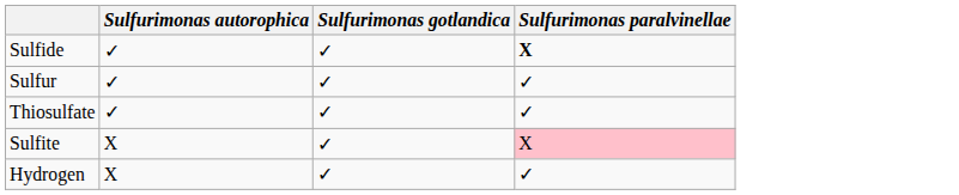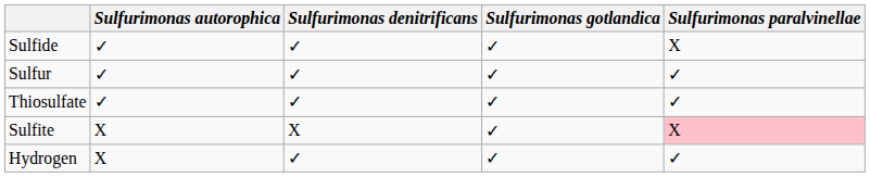 <table class="wikitable">
 <tr>
 <th></th>
 <th><em>Sulfurimonas autorophica</em></th>
+<th><em>Sulfurimonas denitrificans</em></th>
 <th><em>Sulfurimonas gotlandica</em></th>
 <th><em>Sulfurimonas paralvinellae</em></th>
 </tr>
 <tr>
 <td>Sulfide</td>
 <td>✓</td>
 <td>✓</td>
-<td><strong>X</strong></td>
+<td>✓</td>
+<td>X</td>
 </tr>
 <tr>
 <td>Sulfur</td>
+<td>✓</td>
 <td>✓</td>
 <td>✓</td>
 <td>✓</td>
 </tr>
 <tr>
 <td>Thiosulfate</td>
 <td>✓</td>
 <td>✓</td>
 <td>✓</td>
+<td>✓</td>
 </tr>
 <tr>
 <td>Sulfite</td>
+<td>X</td>
 <td>X</td>
 <td>✓</td>
 <td style="background: pink;">X</td>
 </tr>
 <tr>
 <td>Hydrogen</td>
 <td>X</td>
 <td>✓</td>
 <td>✓</td>
+<td>✓</td>
 </tr>
 </table>
